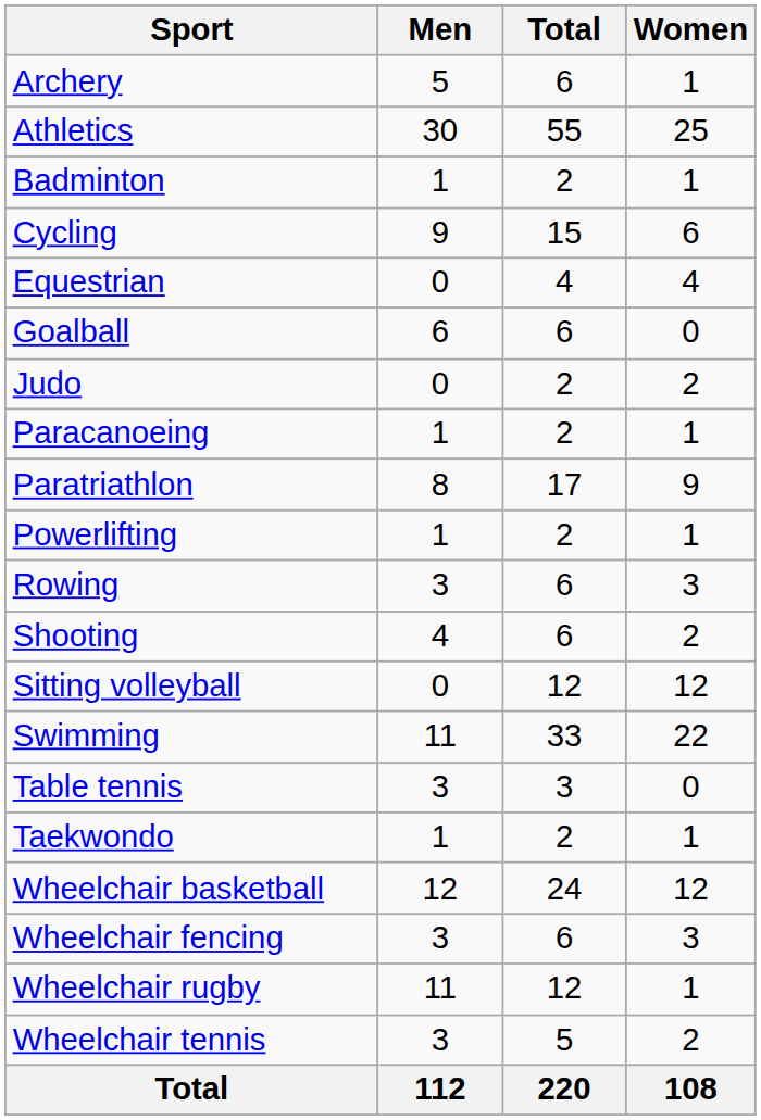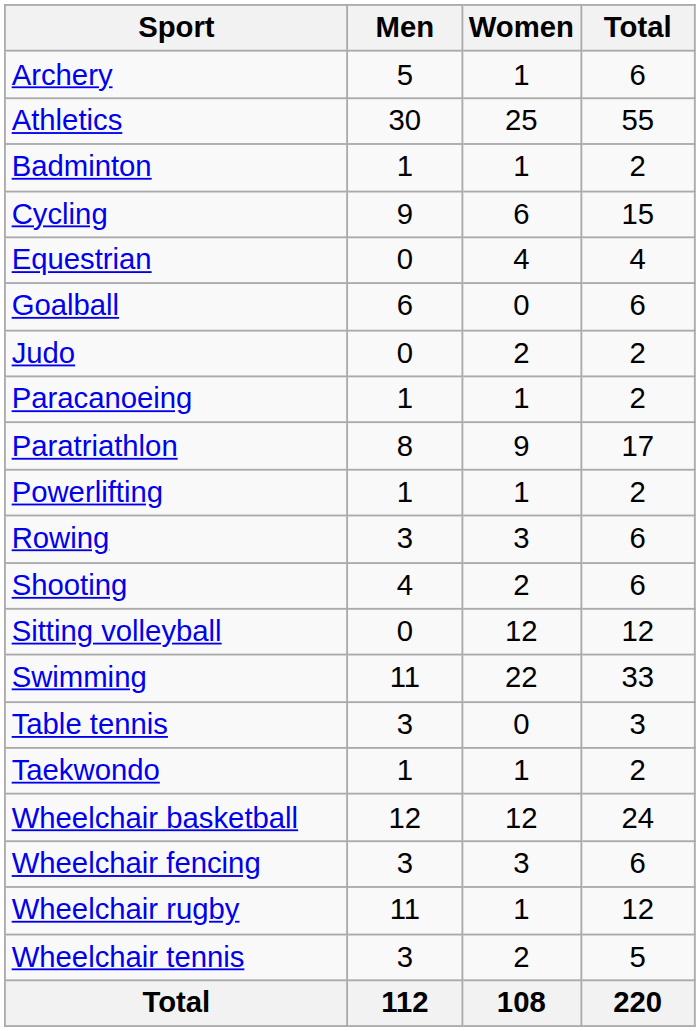 <table class="wikitable sortable" style=text-align:center>
 <tr>
 <th width=180>Sport</th>
 <th width=55>Men</th>
+<th width=55>Women</th>
 <th width=55>Total</th>
-<th width=55>Women</th>
 </tr>
 <tr>
 <td align=left><a href='#'>Archery</a></td>
 <td>5</td>
+<td>1</td>
 <td>6</td>
-<td>1</td>
 </tr>
 <tr>
 <td align=left><a href='#'>Athletics</a></td>
 <td>30</td>
+<td>25</td>
 <td>55</td>
-<td>25</td>
 </tr>
 <tr>
 <td align=left><a href='#'>Badminton</a></td>
 <td>1</td>
+<td>1</td>
 <td>2</td>
-<td>1</td>
 </tr>
 <tr>
 <td align=left><a href='#'>Cycling</a></td>
 <td>9</td>
+<td>6</td>
 <td>15</td>
-<td>6</td>
 </tr>
 <tr>
 <td align=left><a href='#'>Equestrian</a></td>
 <td>0</td>
 <td>4</td>
 <td>4</td>
 </tr>
 <tr>
 <td align=left><a href='#'>Goalball</a></td>
 <td>6</td>
+<td>0</td>
 <td>6</td>
-<td>0</td>
 </tr>
 <tr>
 <td align=left><a href='#'>Judo</a></td>
 <td>0</td>
 <td>2</td>
 <td>2</td>
 </tr>
 <tr>
 <td align=left><a href='#'>Paracanoeing</a></td>
 <td>1</td>
+<td>1</td>
 <td>2</td>
-<td>1</td>
 </tr>
 <tr>
 <td align=left><a href='#'>Paratriathlon</a></td>
 <td>8</td>
+<td>9</td>
 <td>17</td>
-<td>9</td>
 </tr>
 <tr>
 <td align=left><a href='#'>Powerlifting</a></td>
 <td>1</td>
+<td>1</td>
 <td>2</td>
-<td>1</td>
 </tr>
 <tr>
 <td align=left><a href='#'>Rowing</a></td>
 <td>3</td>
+<td>3</td>
 <td>6</td>
-<td>3</td>
 </tr>
 <tr>
 <td align=left><a href='#'>Shooting</a></td>
 <td>4</td>
+<td>2</td>
 <td>6</td>
-<td>2</td>
 </tr>
 <tr>
 <td align=left><a href='#'>Sitting volleyball</a></td>
 <td>0</td>
 <td>12</td>
 <td>12</td>
 </tr>
 <tr>
 <td align=left><a href='#'>Swimming</a></td>
 <td>11</td>
+<td>22</td>
 <td>33</td>
-<td>22</td>
 </tr>
 <tr>
 <td align=left><a href='#'>Table tennis</a></td>
 <td>3</td>
+<td>0</td>
 <td>3</td>
-<td>0</td>
 </tr>
 <tr>
 <td align=left><a href='#'>Taekwondo</a></td>
 <td>1</td>
+<td>1</td>
 <td>2</td>
-<td>1</td>
 </tr>
 <tr>
 <td align=left nowrap><a href='#'>Wheelchair basketball</a></td>
 <td>12</td>
+<td>12</td>
 <td>24</td>
-<td>12</td>
 </tr>
 <tr>
 <td align=left><a href='#'>Wheelchair fencing</a></td>
 <td>3</td>
+<td>3</td>
 <td>6</td>
-<td>3</td>
 </tr>
 <tr>
 <td align=left><a href='#'>Wheelchair rugby</a></td>
 <td>11</td>
+<td>1</td>
 <td>12</td>
-<td>1</td>
 </tr>
 <tr>
 <td align=left><a href='#'>Wheelchair tennis</a></td>
 <td>3</td>
+<td>2</td>
 <td>5</td>
-<td>2</td>
 </tr>
 <tr>
 <th>Total</th>
 <th>112</th>
+<th>108</th>
 <th>220</th>
-<th>108</th>
 </tr>
 </table>
